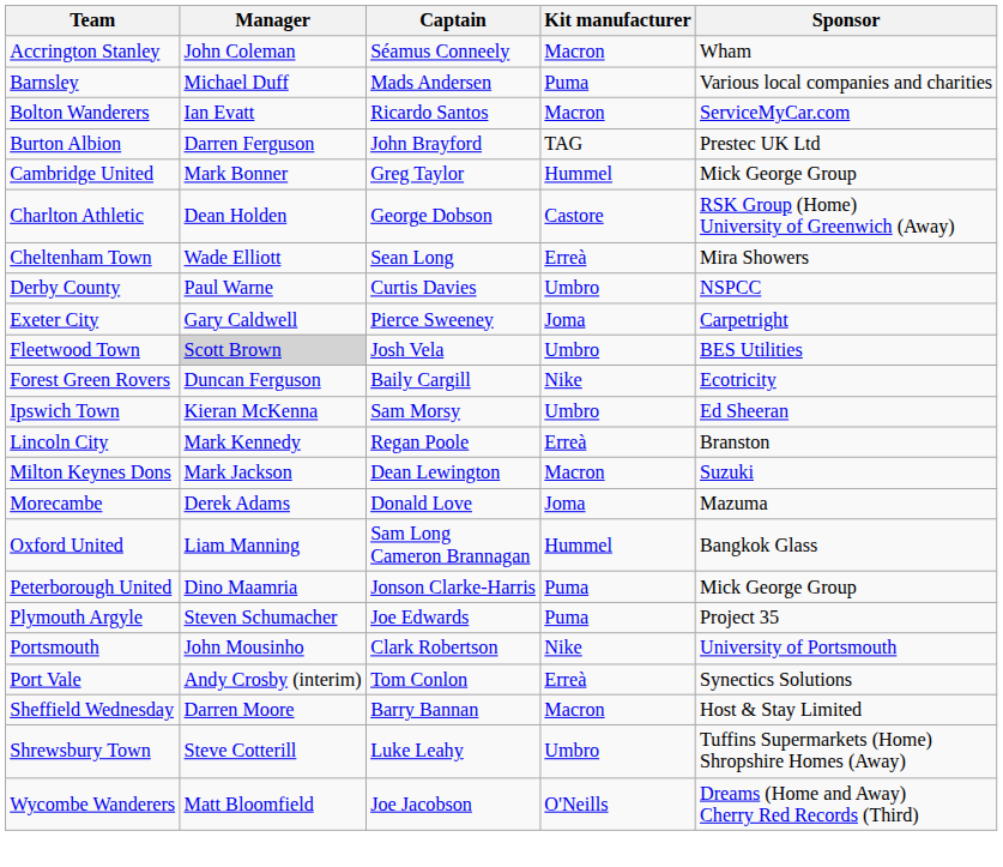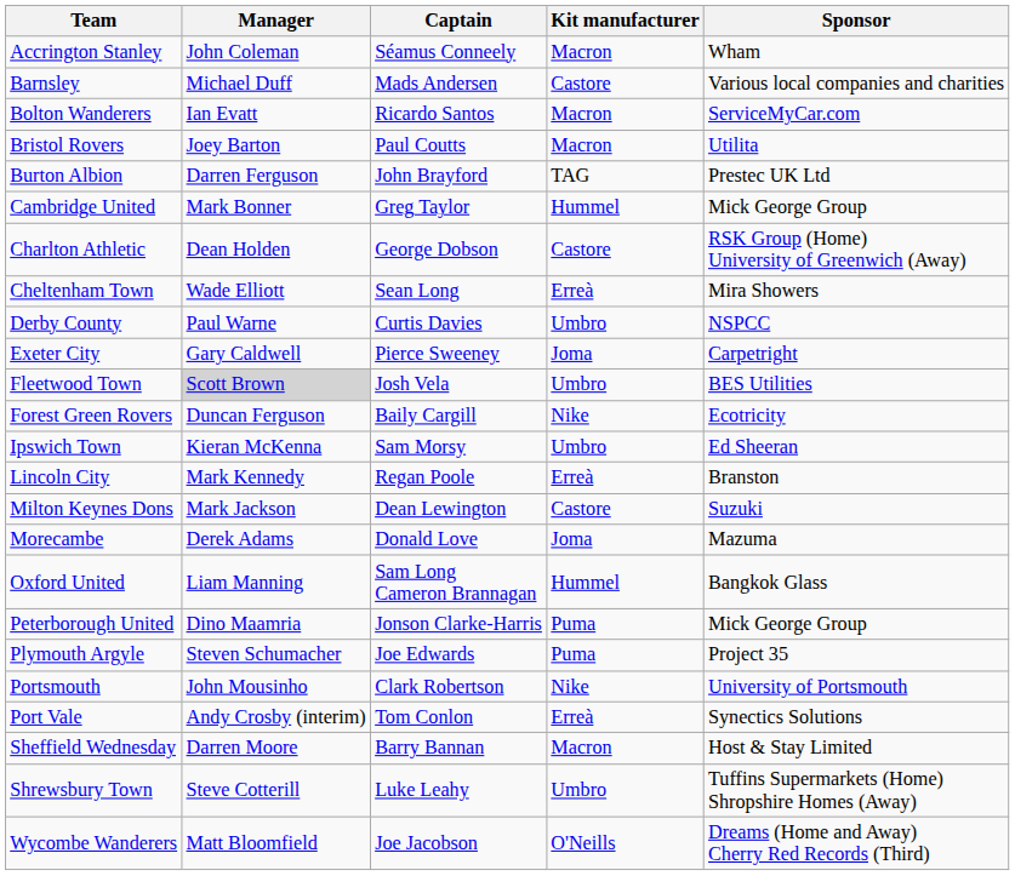 <table class="wikitable sortable" style="text-align: left;">
 <tr>
 <th>Team</th>
 <th>Manager</th>
 <th>Captain</th>
 <th>Kit manufacturer</th>
 <th>Sponsor</th>
 </tr>
 <tr>
 <td><a href='#'>Accrington Stanley</a></td>
 <td> <a href='#'>John Coleman</a></td>
 <td> <a href='#'>Séamus Conneely</a></td>
 <td> <a href='#'>Macron</a></td>
 <td>Wham</td>
 </tr>
 <tr>
 <td><a href='#'>Barnsley</a></td>
 <td> <a href='#'>Michael Duff</a></td>
 <td> <a href='#'>Mads Andersen</a></td>
-<td> <a href='#'>Puma</a></td>
+<td> <a href='#'>Castore</a></td>
 <td>Various local companies and charities</td>
 </tr>
 <tr>
 <td><a href='#'>Bolton Wanderers</a></td>
 <td> <a href='#'>Ian Evatt</a></td>
 <td> <a href='#'>Ricardo Santos</a></td>
 <td> <a href='#'>Macron</a></td>
 <td><a href='#'>ServiceMyCar.com</a></td>
+</tr>
+<tr>
+<td><a href='#'>Bristol Rovers</a></td>
+<td> <a href='#'>Joey Barton</a></td>
+<td> <a href='#'>Paul Coutts</a></td>
+<td> <a href='#'>Macron</a></td>
+<td><a href='#'>Utilita</a></td>
 </tr>
 <tr>
 <td><a href='#'>Burton Albion</a></td>
 <td> <a href='#'>Darren Ferguson</a></td>
 <td> <a href='#'>John Brayford</a></td>
 <td> TAG</td>
 <td>Prestec UK Ltd</td>
 </tr>
 <tr>
 <td><a href='#'>Cambridge United</a></td>
 <td> <a href='#'>Mark Bonner</a></td>
 <td> <a href='#'>Greg Taylor</a></td>
 <td> <a href='#'>Hummel</a></td>
 <td>Mick George Group</td>
 </tr>
 <tr>
 <td><a href='#'>Charlton Athletic</a></td>
 <td> <a href='#'>Dean Holden</a></td>
 <td> <a href='#'>George Dobson</a></td>
 <td> <a href='#'>Castore</a></td>
 <td><a href='#'>RSK Group</a> (Home)<br><a href='#'>University of Greenwich</a> (Away)</td>
 </tr>
 <tr>
 <td><a href='#'>Cheltenham Town</a></td>
 <td> <a href='#'>Wade Elliott</a></td>
 <td> <a href='#'>Sean Long</a></td>
 <td> <a href='#'>Erreà</a></td>
 <td>Mira Showers</td>
 </tr>
 <tr>
 <td><a href='#'>Derby County</a></td>
 <td> <a href='#'>Paul Warne</a></td>
 <td> <a href='#'>Curtis Davies</a></td>
 <td> <a href='#'>Umbro</a></td>
 <td><a href='#'>NSPCC</a></td>
 </tr>
 <tr>
 <td><a href='#'>Exeter City</a></td>
 <td> <a href='#'>Gary Caldwell</a></td>
 <td> <a href='#'>Pierce Sweeney</a></td>
 <td> <a href='#'>Joma</a></td>
 <td><a href='#'>Carpetright</a></td>
 </tr>
 <tr>
 <td><a href='#'>Fleetwood Town</a></td>
 <td style="background: lightgrey;"> <a href='#'>Scott Brown</a></td>
 <td> <a href='#'>Josh Vela</a></td>
 <td> <a href='#'>Umbro</a></td>
 <td><a href='#'>BES Utilities</a></td>
 </tr>
 <tr>
 <td><a href='#'>Forest Green Rovers</a></td>
 <td> <a href='#'>Duncan Ferguson</a></td>
 <td> <a href='#'>Baily Cargill</a></td>
 <td> <a href='#'>Nike</a></td>
 <td><a href='#'>Ecotricity</a></td>
 </tr>
 <tr>
 <td><a href='#'>Ipswich Town</a></td>
 <td> <a href='#'>Kieran McKenna</a></td>
 <td> <a href='#'>Sam Morsy</a></td>
 <td> <a href='#'>Umbro</a></td>
 <td><a href='#'>Ed Sheeran</a></td>
 </tr>
 <tr>
 <td><a href='#'>Lincoln City</a></td>
 <td> <a href='#'>Mark Kennedy</a></td>
 <td> <a href='#'>Regan Poole</a></td>
 <td> <a href='#'>Erreà</a></td>
 <td>Branston</td>
 </tr>
 <tr>
 <td><a href='#'>Milton Keynes Dons</a></td>
 <td> <a href='#'>Mark Jackson</a></td>
 <td> <a href='#'>Dean Lewington</a></td>
-<td> <a href='#'>Macron</a></td>
+<td> <a href='#'>Castore</a></td>
 <td><a href='#'>Suzuki</a></td>
 </tr>
 <tr>
 <td><a href='#'>Morecambe</a></td>
 <td> <a href='#'>Derek Adams</a></td>
 <td> <a href='#'>Donald Love</a></td>
 <td> <a href='#'>Joma</a></td>
 <td>Mazuma</td>
 </tr>
 <tr>
 <td><a href='#'>Oxford United</a></td>
 <td> <a href='#'>Liam Manning</a></td>
 <td> <a href='#'>Sam Long</a><br> <a href='#'>Cameron Brannagan</a></td>
 <td> <a href='#'>Hummel</a></td>
 <td>Bangkok Glass</td>
 </tr>
 <tr>
 <td><a href='#'>Peterborough United</a></td>
 <td> <a href='#'>Dino Maamria</a></td>
 <td> <a href='#'>Jonson Clarke-Harris</a></td>
 <td> <a href='#'>Puma</a></td>
 <td>Mick George Group</td>
 </tr>
 <tr>
 <td><a href='#'>Plymouth Argyle</a></td>
 <td> <a href='#'>Steven Schumacher</a></td>
 <td> <a href='#'>Joe Edwards</a></td>
 <td> <a href='#'>Puma</a></td>
 <td>Project 35</td>
 </tr>
 <tr>
 <td><a href='#'>Portsmouth</a></td>
 <td> <a href='#'>John Mousinho</a></td>
 <td> <a href='#'>Clark Robertson</a></td>
 <td> <a href='#'>Nike</a></td>
 <td><a href='#'>University of Portsmouth</a></td>
 </tr>
 <tr>
 <td><a href='#'>Port Vale</a></td>
 <td> <a href='#'>Andy Crosby</a> (interim)</td>
 <td> <a href='#'>Tom Conlon</a></td>
 <td> <a href='#'>Erreà</a></td>
 <td>Synectics Solutions</td>
 </tr>
 <tr>
 <td><a href='#'>Sheffield Wednesday</a></td>
 <td> <a href='#'>Darren Moore</a></td>
 <td> <a href='#'>Barry Bannan</a></td>
 <td> <a href='#'>Macron</a></td>
 <td>Host & Stay Limited</td>
 </tr>
 <tr>
 <td><a href='#'>Shrewsbury Town</a></td>
 <td> <a href='#'>Steve Cotterill</a></td>
 <td> <a href='#'>Luke Leahy</a></td>
 <td> <a href='#'>Umbro</a></td>
 <td>Tuffins Supermarkets (Home)<br>Shropshire Homes (Away)</td>
 </tr>
 <tr>
 <td><a href='#'>Wycombe Wanderers</a></td>
 <td> <a href='#'>Matt Bloomfield</a></td>
 <td> <a href='#'>Joe Jacobson</a></td>
 <td> <a href='#'>O'Neills</a></td>
 <td><a href='#'>Dreams</a> (Home and Away)<br><a href='#'>Cherry Red Records</a> (Third)</td>
 </tr>
 </table>
